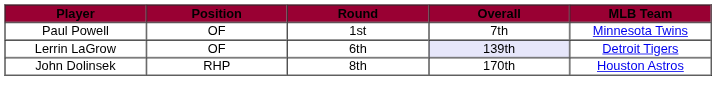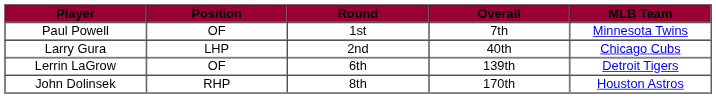 <table cellpadding="1" border="1" cellspacing="0" width="70%">
 <tr>
 <th bgcolor="#990033" width="20%"><span>Player</span></th>
 <th bgcolor="#990033" width="20%"><span>Position</span></th>
 <th bgcolor="#990033" width="20%"><span>Round</span></th>
 <th bgcolor="#990033" width="20%"><span>Overall</span></th>
 <th bgcolor="#990033" width="20%"><span>MLB Team</span></th>
 </tr>
 <tr align="center">
 <td>Paul Powell</td>
 <td>OF</td>
 <td>1st</td>
 <td>7th</td>
 <td><a href='#'>Minnesota Twins</a></td>
 </tr>
 <tr align="center">
+<td>Larry Gura</td>
+<td>LHP</td>
+<td>2nd</td>
+<td>40th</td>
+<td><a href='#'>Chicago Cubs</a></td>
+</tr>
+<tr align="center">
 <td>Lerrin LaGrow</td>
 <td>OF</td>
 <td>6th</td>
-<td style="background: lavender;">139th</td>
+<td>139th</td>
 <td><a href='#'>Detroit Tigers</a></td>
 </tr>
 <tr align="center">
 <td>John Dolinsek</td>
 <td>RHP</td>
 <td>8th</td>
 <td>170th</td>
 <td><a href='#'>Houston Astros</a></td>
 </tr>
 </table>
